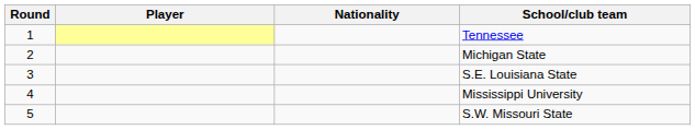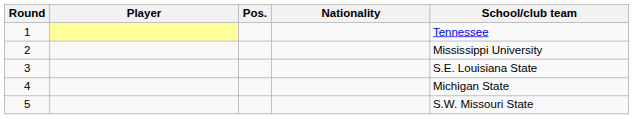 <table class="wikitable sortable">
 <tr>
 <th width="1%">Round</th>
 <th width="19%">Player</th>
+<th width="1%">Pos.</th>
 <th width="16%">Nationality</th>
 <th width="20%">School/club team</th>
 </tr>
 <tr>
 <td align=center>1</td>
 <td bgcolor="#FFFF99"></td>
 <td></td>
+<td></td>
 <td><a href='#'>Tennessee</a></td>
 </tr>
 <tr>
 <td align=center>2</td>
 <td></td>
 <td></td>
-<td>Michigan State</td>
+<td></td>
+<td>Mississippi University</td>
 </tr>
 <tr>
 <td align=center>3</td>
+<td></td>
 <td></td>
 <td></td>
 <td>S.E. Louisiana State</td>
 </tr>
 <tr>
 <td align=center>4</td>
 <td></td>
 <td></td>
-<td>Mississippi University</td>
+<td></td>
+<td>Michigan State</td>
 </tr>
 <tr>
 <td align=center>5</td>
 <td></td>
 <td></td>
+<td></td>
 <td>S.W. Missouri State</td>
 </tr>
 </table>
